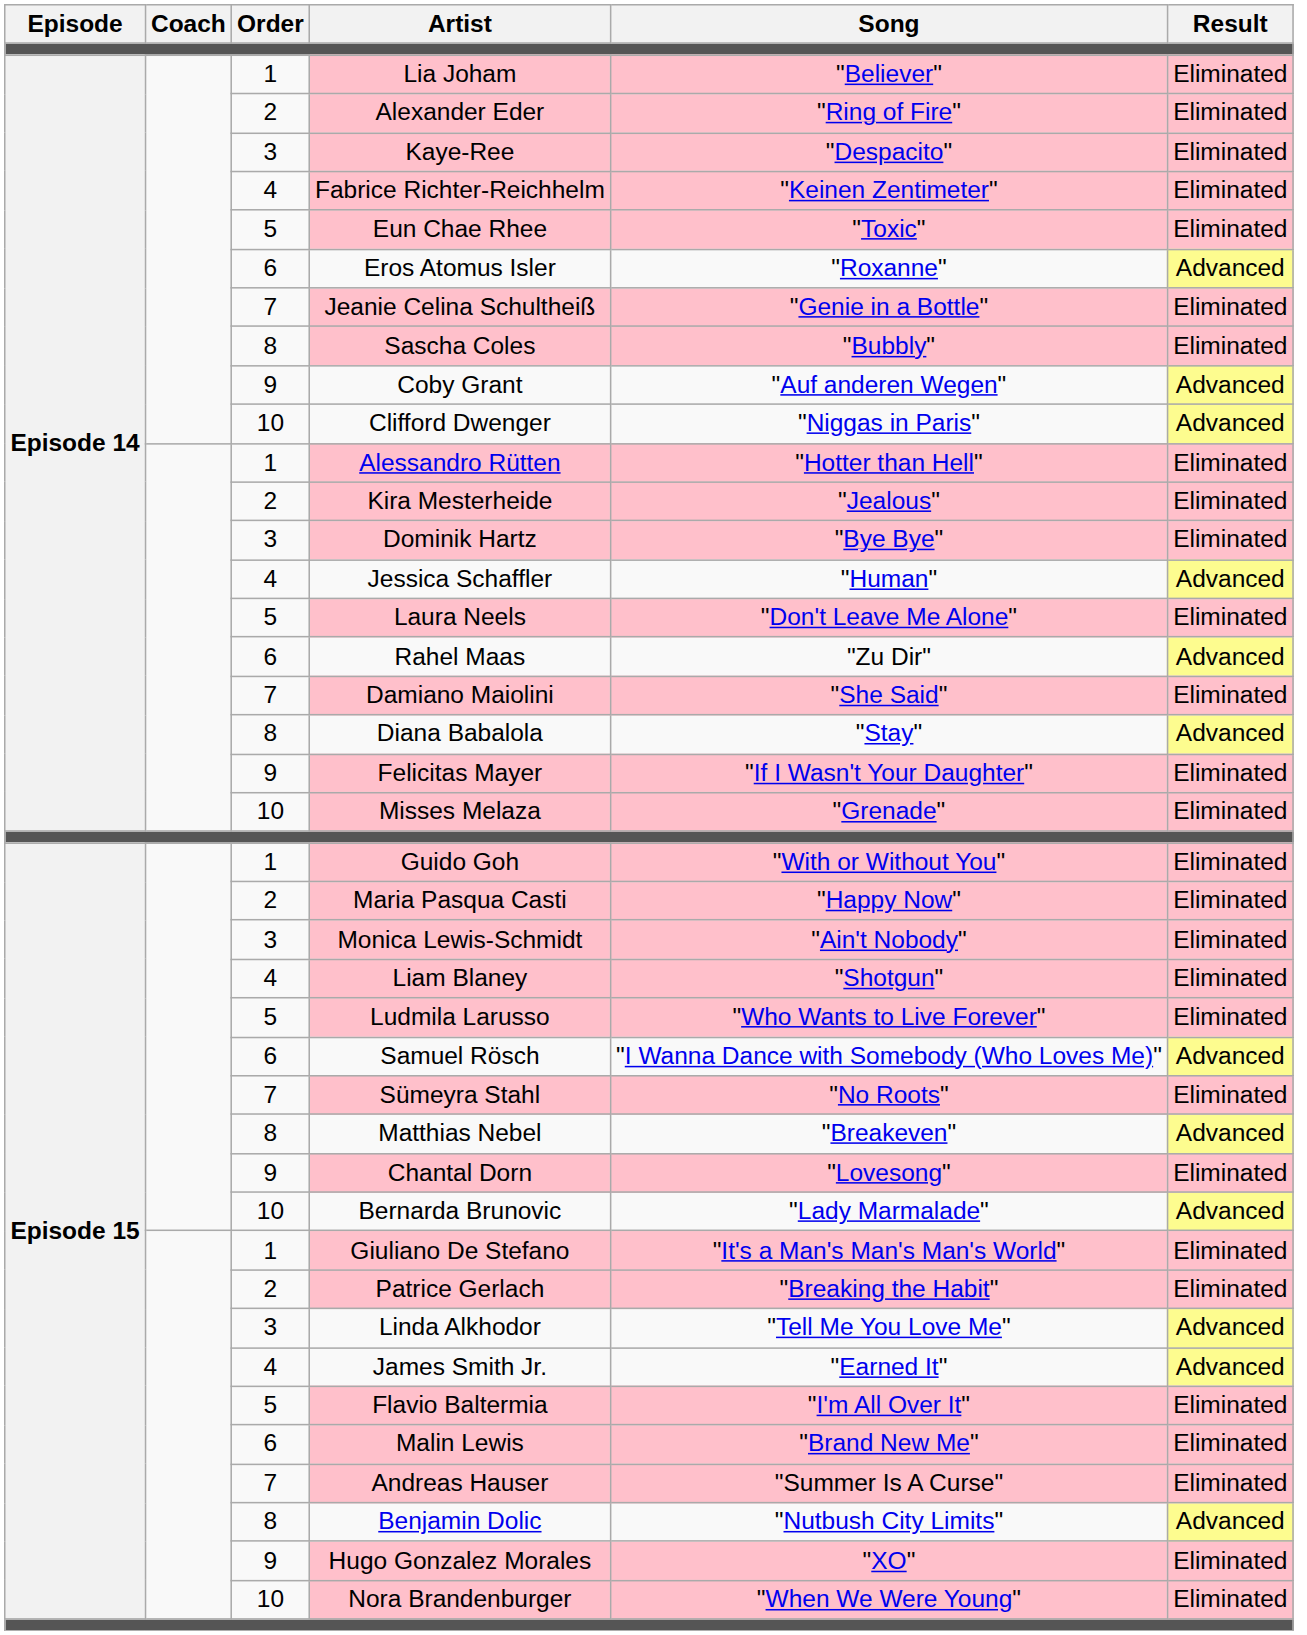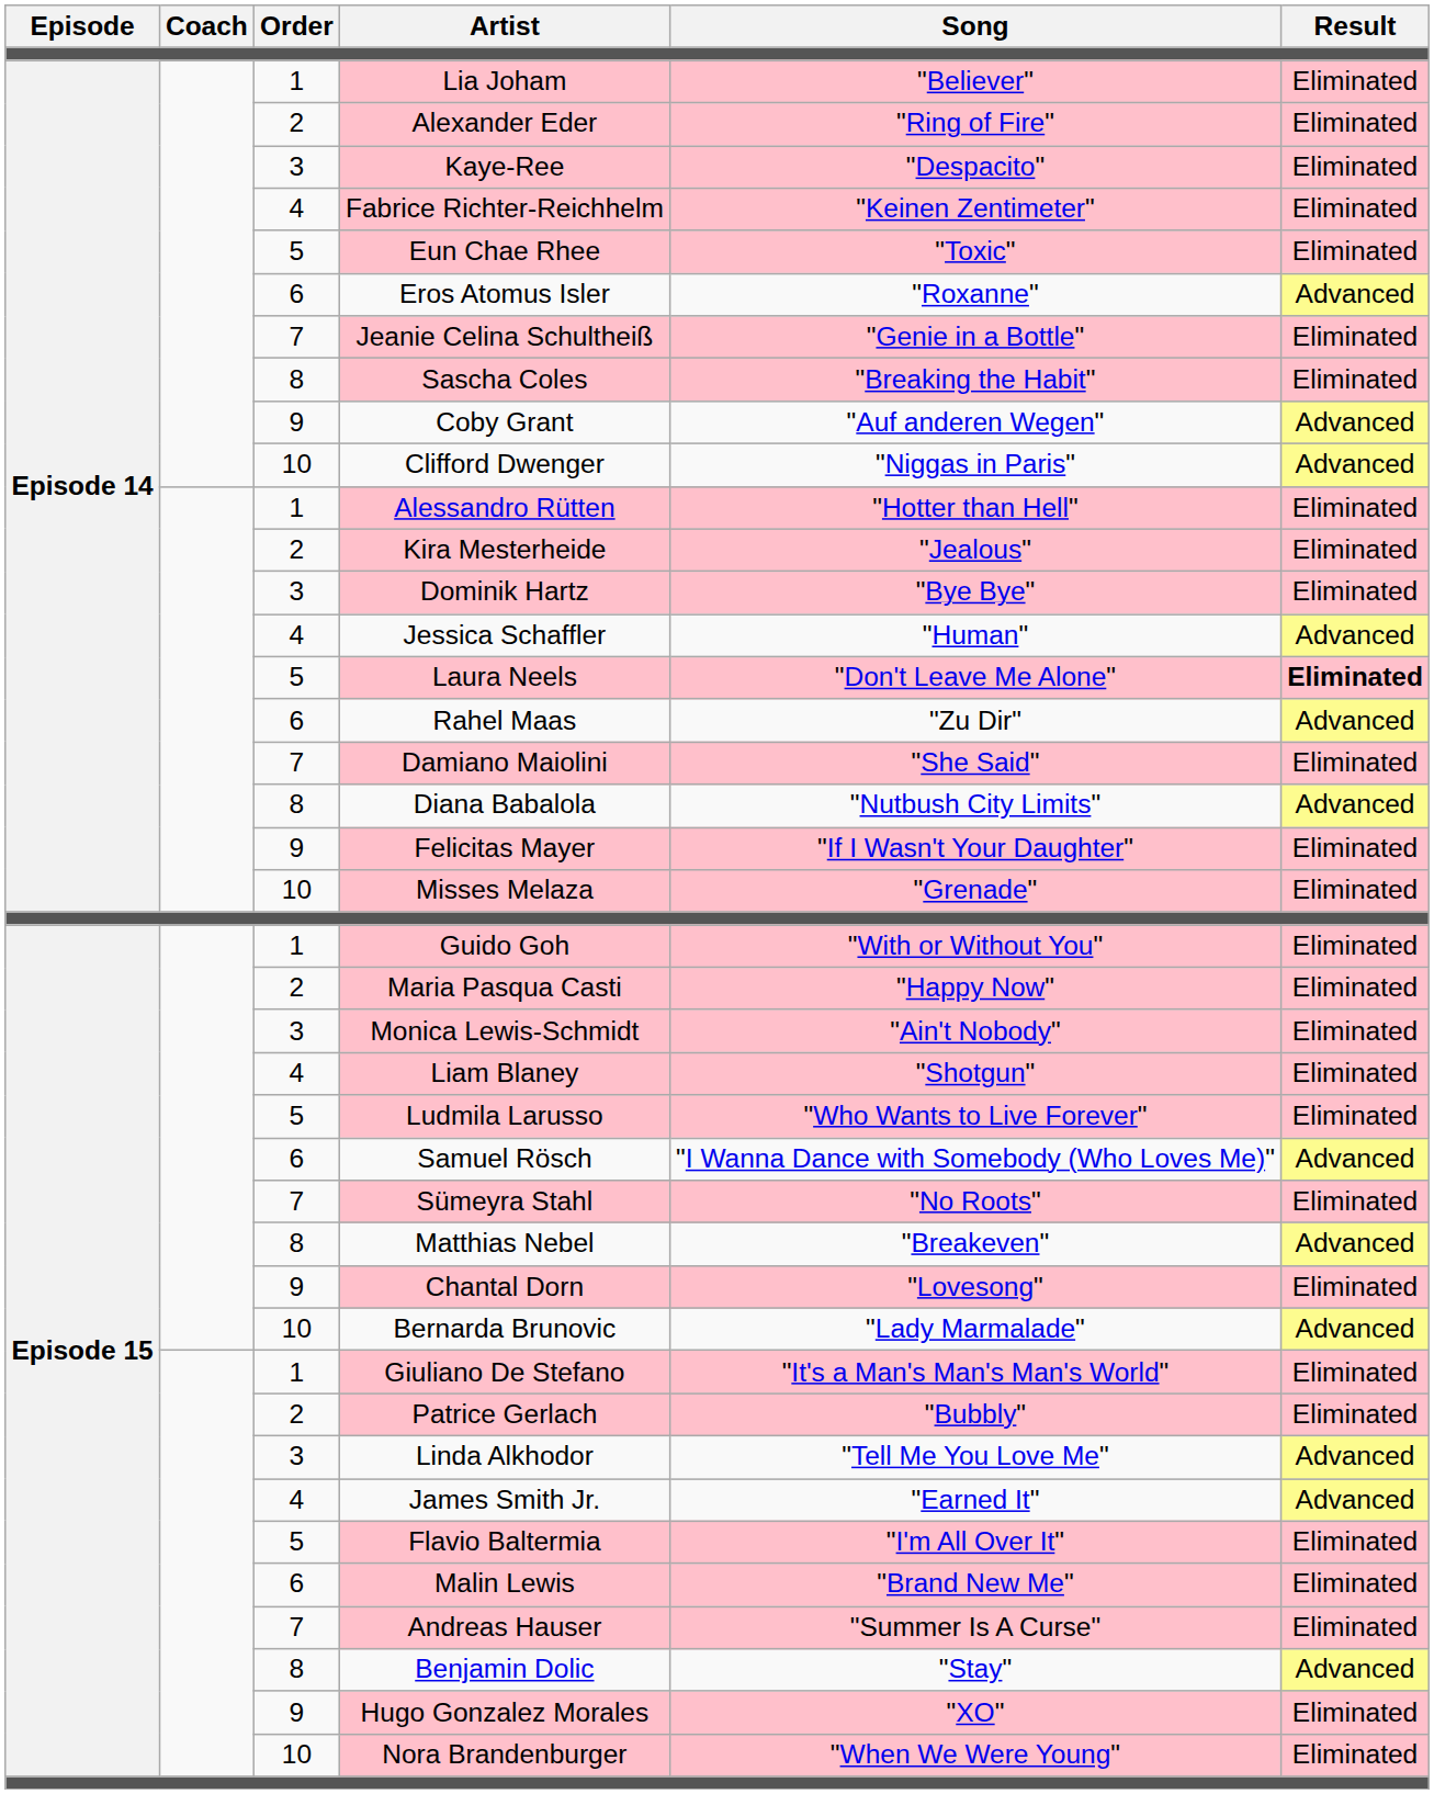 <table class="wikitable plainrowheaders" style="text-align: center;">
 <tr>
 <th scope="col">Episode</th>
 <th>Coach</th>
 <th>Order</th>
 <th>Artist</th>
 <th>Song</th>
 <th>Result</th>
 </tr>
 <tr>
 <td colspan="6" style="background:#555;"></td>
 </tr>
 <tr>
 <th rowspan="20">Episode 14<br><small></small></th>
 <td rowspan="10" scope="row"></td>
 <td scope="row">1</td>
 <td style="background:pink;">Lia Joham</td>
 <td style="background:pink;">"<a href='#'>Believer</a>"</td>
 <td style="background:pink;">Eliminated</td>
 </tr>
 <tr>
 <td scope="row">2</td>
 <td style="background:pink;">Alexander Eder</td>
 <td style="background:pink;">"<a href='#'>Ring of Fire</a>"</td>
 <td style="background:pink;">Eliminated</td>
 </tr>
 <tr>
 <td scope="row">3</td>
 <td style="background:pink;">Kaye-Ree</td>
 <td style="background:pink;">"<a href='#'>Despacito</a>"</td>
 <td style="background:pink;">Eliminated</td>
 </tr>
 <tr>
 <td scope="row">4</td>
 <td style="background:pink;">Fabrice Richter-Reichhelm</td>
 <td style="background:pink;">"<a href='#'>Keinen Zentimeter</a>"</td>
 <td style="background:pink;">Eliminated</td>
 </tr>
 <tr>
 <td scope="row">5</td>
 <td style="background:pink;">Eun Chae Rhee</td>
 <td style="background:pink;">"<a href='#'>Toxic</a>"</td>
 <td style="background:pink;">Eliminated</td>
 </tr>
 <tr>
 <td scope="row">6</td>
 <td>Eros Atomus Isler</td>
 <td>"<a href='#'>Roxanne</a>"</td>
 <td style="background:#fdfc8f;">Advanced</td>
 </tr>
 <tr>
 <td scope="row">7</td>
 <td style="background:pink;">Jeanie Celina Schultheiß</td>
 <td style="background:pink;">"<a href='#'>Genie in a Bottle</a>"</td>
 <td style="background:pink;">Eliminated</td>
 </tr>
 <tr>
 <td scope="row">8</td>
 <td style="background:pink;">Sascha Coles</td>
-<td style="background:pink;">"<a href='#'>Bubbly</a>"</td>
+<td style="background:pink;">"<a href='#'>Breaking the Habit</a>"</td>
 <td style="background:pink;">Eliminated</td>
 </tr>
 <tr>
 <td scope="row">9</td>
 <td>Coby Grant</td>
 <td>"<a href='#'>Auf anderen Wegen</a>"</td>
 <td style="background:#fdfc8f;">Advanced</td>
 </tr>
 <tr>
 <td scope="row">10</td>
 <td>Clifford Dwenger</td>
 <td>"<a href='#'>Niggas in Paris</a>"</td>
 <td style="background:#fdfc8f;">Advanced</td>
 </tr>
 <tr>
 <td rowspan="10" scope="row"></td>
 <td scope="row">1</td>
 <td style="background:pink;"><a href='#'>Alessandro Rütten</a></td>
 <td style="background:pink;">"<a href='#'>Hotter than Hell</a>"</td>
 <td style="background:pink;">Eliminated</td>
 </tr>
 <tr>
 <td scope="row">2</td>
 <td style="background:pink;">Kira Mesterheide</td>
 <td style="background:pink;">"<a href='#'>Jealous</a>"</td>
 <td style="background:pink;">Eliminated</td>
 </tr>
 <tr>
 <td scope="row">3</td>
 <td style="background:pink;">Dominik Hartz</td>
 <td style="background:pink;">"<a href='#'>Bye Bye</a>"</td>
 <td style="background:pink;">Eliminated</td>
 </tr>
 <tr>
 <td scope="row">4</td>
 <td>Jessica Schaffler</td>
 <td>"<a href='#'>Human</a>"</td>
 <td style="background:#fdfc8f;">Advanced</td>
 </tr>
 <tr>
 <td scope="row">5</td>
 <td style="background:pink;">Laura Neels</td>
 <td style="background:pink;">"<a href='#'>Don't Leave Me Alone</a>"</td>
-<td style="background:pink;">Eliminated</td>
+<td style="background:pink;"><strong>Eliminated</strong></td>
 </tr>
 <tr>
 <td scope="row">6</td>
 <td>Rahel Maas</td>
 <td>"Zu Dir"</td>
 <td style="background:#fdfc8f;">Advanced</td>
 </tr>
 <tr>
 <td scope="row">7</td>
 <td style="background:pink;">Damiano Maiolini</td>
 <td style="background:pink;">"<a href='#'>She Said</a>"</td>
 <td style="background:pink;">Eliminated</td>
 </tr>
 <tr>
 <td scope="row">8</td>
 <td>Diana Babalola</td>
-<td>"<a href='#'>Stay</a>"</td>
+<td>"<a href='#'>Nutbush City Limits</a>"</td>
 <td style="background:#fdfc8f;">Advanced</td>
 </tr>
 <tr>
 <td scope="row">9</td>
 <td style="background:pink;">Felicitas Mayer</td>
 <td style="background:pink;">"<a href='#'>If I Wasn't Your Daughter</a>"</td>
 <td style="background:pink;">Eliminated</td>
 </tr>
 <tr>
 <td scope="row">10</td>
 <td style="background:pink;">Misses Melaza</td>
 <td style="background:pink;">"<a href='#'>Grenade</a>"</td>
 <td style="background:pink;">Eliminated</td>
 </tr>
 <tr>
 <td colspan="6" style="background:#555;"></td>
 </tr>
 <tr>
 <th rowspan="20">Episode 15<br><small></small></th>
 <td rowspan="10" scope="row"></td>
 <td scope="row">1</td>
 <td style="background:pink;">Guido Goh</td>
 <td style="background:pink;">"<a href='#'>With or Without You</a>"</td>
 <td style="background:pink;">Eliminated</td>
 </tr>
 <tr>
 <td scope="row">2</td>
 <td style="background:pink;">Maria Pasqua Casti</td>
 <td style="background:pink;">"<a href='#'>Happy Now</a>"</td>
 <td style="background:pink;">Eliminated</td>
 </tr>
 <tr>
 <td scope="row">3</td>
 <td style="background:pink;">Monica Lewis-Schmidt</td>
 <td style="background:pink;">"<a href='#'>Ain't Nobody</a>"</td>
 <td style="background:pink;">Eliminated</td>
 </tr>
 <tr>
 <td scope="row">4</td>
 <td style="background:pink;">Liam Blaney</td>
 <td style="background:pink;">"<a href='#'>Shotgun</a>"</td>
 <td style="background:pink;">Eliminated</td>
 </tr>
 <tr>
 <td scope="row">5</td>
 <td style="background:pink;">Ludmila Larusso</td>
 <td style="background:pink;">"<a href='#'>Who Wants to Live Forever</a>"</td>
 <td style="background:pink;">Eliminated</td>
 </tr>
 <tr>
 <td scope="row">6</td>
 <td>Samuel Rösch</td>
 <td>"<a href='#'>I Wanna Dance with Somebody (Who Loves Me)</a>"</td>
 <td style="background:#fdfc8f;">Advanced</td>
 </tr>
 <tr>
 <td scope="row">7</td>
 <td style="background:pink;">Sümeyra Stahl</td>
 <td style="background:pink;">"<a href='#'>No Roots</a>"</td>
 <td style="background:pink;">Eliminated</td>
 </tr>
 <tr>
 <td scope="row">8</td>
 <td>Matthias Nebel</td>
 <td>"<a href='#'>Breakeven</a>"</td>
 <td style="background:#fdfc8f;">Advanced</td>
 </tr>
 <tr>
 <td scope="row">9</td>
 <td style="background:pink;">Chantal Dorn</td>
 <td style="background:pink;">"<a href='#'>Lovesong</a>"</td>
 <td style="background:pink;">Eliminated</td>
 </tr>
 <tr>
 <td scope="row">10</td>
 <td>Bernarda Brunovic</td>
 <td>"<a href='#'>Lady Marmalade</a>"</td>
 <td style="background:#fdfc8f;">Advanced</td>
 </tr>
 <tr>
 <td rowspan="10" scope="row"></td>
 <td scope="row">1</td>
 <td style="background:pink;">Giuliano De Stefano</td>
 <td style="background:pink;">"<a href='#'>It's a Man's Man's Man's World</a>"</td>
 <td style="background:pink;">Eliminated</td>
 </tr>
 <tr>
 <td scope="row">2</td>
 <td style="background:pink;">Patrice Gerlach</td>
-<td style="background:pink;">"<a href='#'>Breaking the Habit</a>"</td>
+<td style="background:pink;">"<a href='#'>Bubbly</a>"</td>
 <td style="background:pink;">Eliminated</td>
 </tr>
 <tr>
 <td scope="row">3</td>
 <td>Linda Alkhodor</td>
 <td>"<a href='#'>Tell Me You Love Me</a>"</td>
 <td style="background:#fdfc8f;">Advanced</td>
 </tr>
 <tr>
 <td scope="row">4</td>
 <td>James Smith Jr.</td>
 <td>"<a href='#'>Earned It</a>"</td>
 <td style="background:#fdfc8f;">Advanced</td>
 </tr>
 <tr>
 <td scope="row">5</td>
 <td style="background:pink;">Flavio Baltermia</td>
 <td style="background:pink;">"<a href='#'>I'm All Over It</a>"</td>
 <td style="background:pink;">Eliminated</td>
 </tr>
 <tr>
 <td scope="row">6</td>
 <td style="background:pink;">Malin Lewis</td>
 <td style="background:pink;">"<a href='#'>Brand New Me</a>"</td>
 <td style="background:pink;">Eliminated</td>
 </tr>
 <tr>
 <td scope="row">7</td>
 <td style="background:pink;">Andreas Hauser</td>
 <td style="background:pink;">"Summer Is A Curse"</td>
 <td style="background:pink;">Eliminated</td>
 </tr>
 <tr>
 <td scope="row">8</td>
 <td><a href='#'>Benjamin Dolic</a></td>
-<td>"<a href='#'>Nutbush City Limits</a>"</td>
+<td>"<a href='#'>Stay</a>"</td>
 <td style="background:#fdfc8f;">Advanced</td>
 </tr>
 <tr>
 <td scope="row">9</td>
 <td style="background:pink;">Hugo Gonzalez Morales</td>
 <td style="background:pink;">"<a href='#'>XO</a>"</td>
 <td style="background:pink;">Eliminated</td>
 </tr>
 <tr>
 <td scope="row">10</td>
 <td style="background:pink;">Nora Brandenburger</td>
 <td style="background:pink;">"<a href='#'>When We Were Young</a>"</td>
 <td style="background:pink;">Eliminated</td>
 </tr>
 <tr>
 <td colspan="6" style="background:#555;"></td>
 </tr>
 </table>
